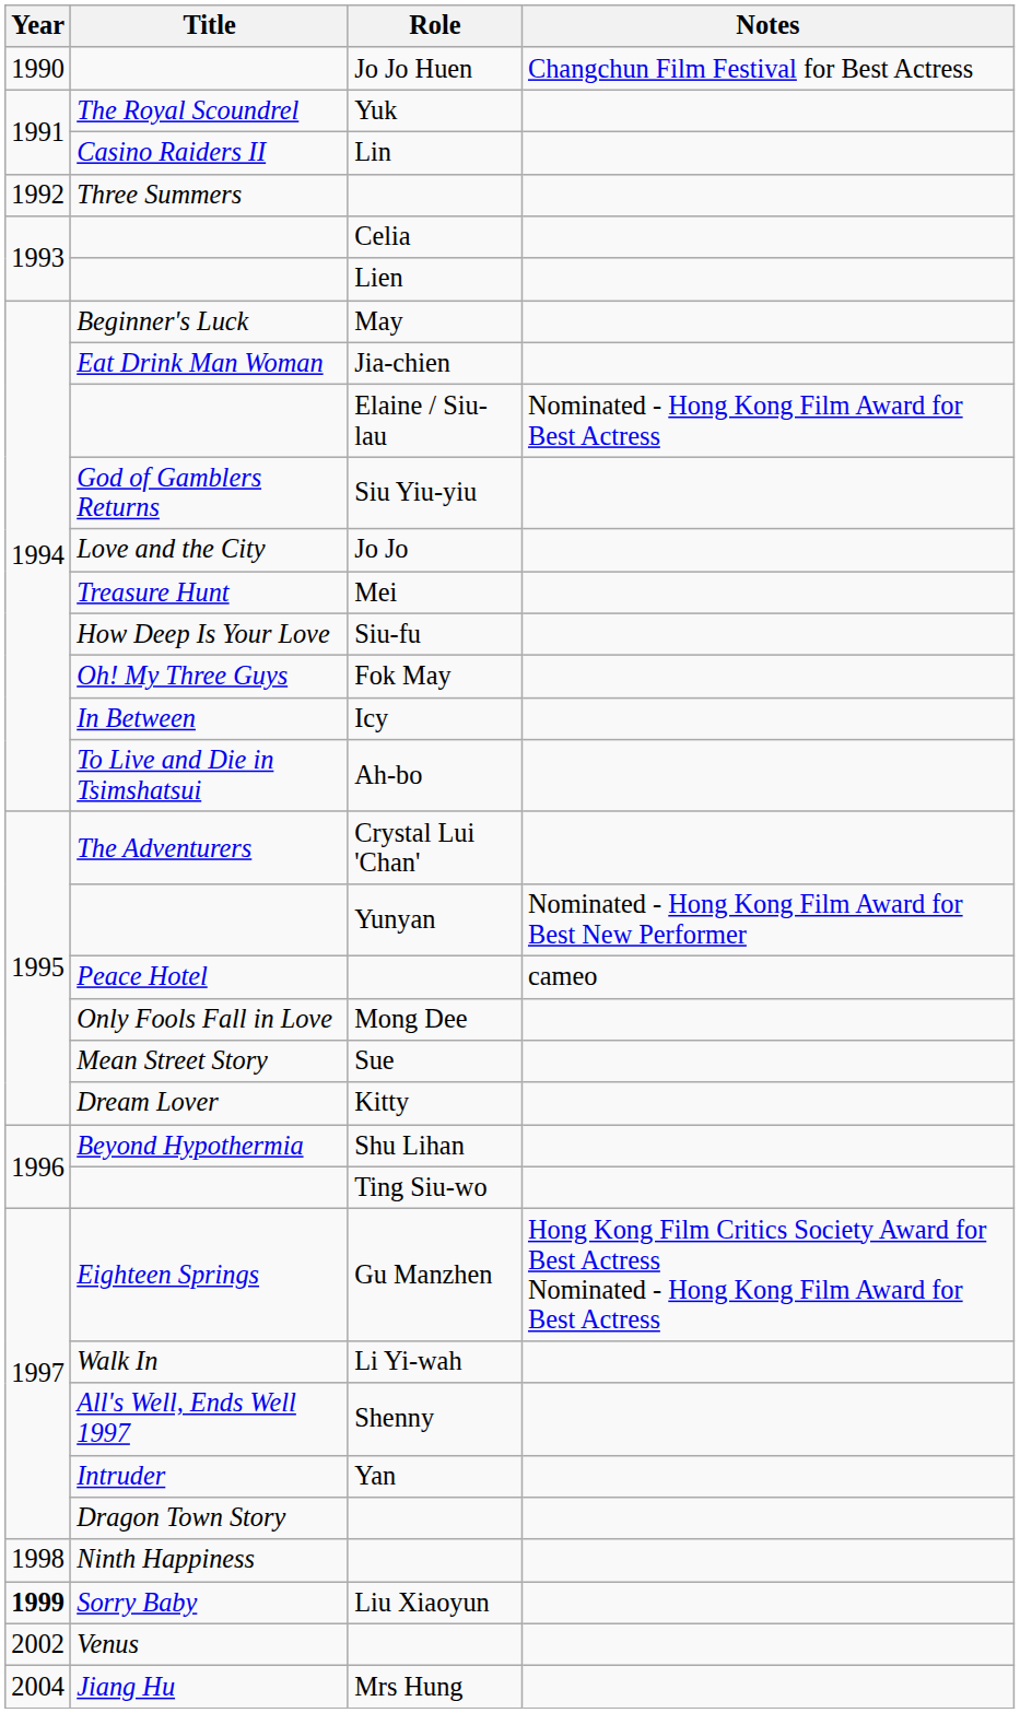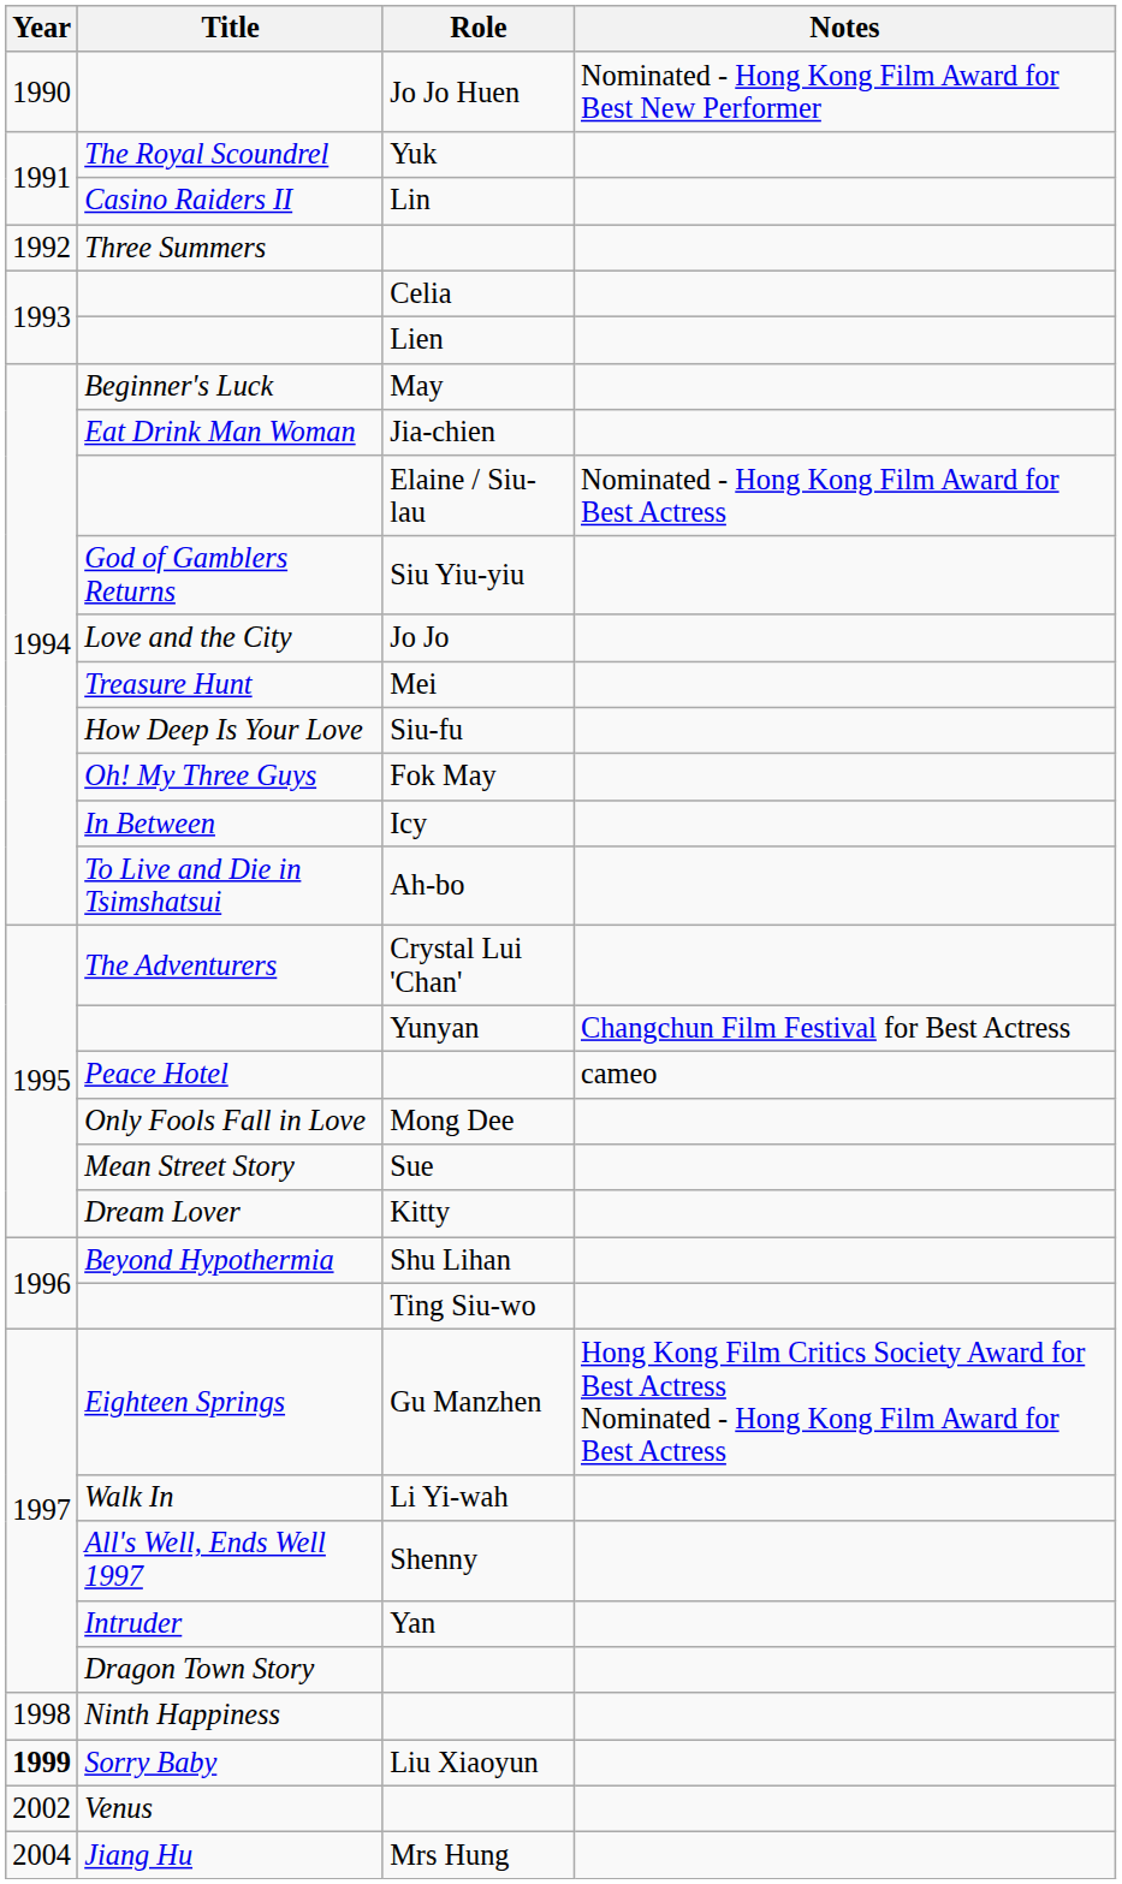 <table class="wikitable sortable">
 <tr>
 <th>Year</th>
 <th>Title</th>
 <th>Role</th>
 <th class="unsortable">Notes</th>
 </tr>
 <tr>
 <td>1990</td>
 <td><em></em></td>
 <td>Jo Jo Huen</td>
-<td><a href='#'>Changchun Film Festival</a> for Best Actress</td>
+<td>Nominated - <a href='#'>Hong Kong Film Award for Best New Performer</a></td>
 </tr>
 <tr>
 <td rowspan=2 align=center>1991</td>
 <td><em><a href='#'>The Royal Scoundrel</a></em></td>
 <td>Yuk</td>
 <td></td>
 </tr>
 <tr>
 <td><em><a href='#'>Casino Raiders II</a></em></td>
 <td>Lin</td>
 <td></td>
 </tr>
 <tr>
 <td align=center>1992</td>
 <td><em>Three Summers</em></td>
 <td></td>
 <td></td>
 </tr>
 <tr>
 <td rowspan=2 align=center>1993</td>
 <td><em></em></td>
 <td>Celia</td>
 <td></td>
 </tr>
 <tr>
 <td><em></em></td>
 <td>Lien</td>
 <td></td>
 </tr>
 <tr>
 <td rowspan=10 align=center>1994</td>
 <td><em>Beginner's Luck</em></td>
 <td>May</td>
 <td></td>
 </tr>
 <tr>
 <td><em><a href='#'>Eat Drink Man Woman</a></em></td>
 <td>Jia-chien</td>
 <td></td>
 </tr>
 <tr>
 <td><em></em></td>
 <td>Elaine / Siu-lau</td>
 <td>Nominated - <a href='#'>Hong Kong Film Award for Best Actress</a></td>
 </tr>
 <tr>
 <td><em><a href='#'>God of Gamblers Returns</a></em></td>
 <td>Siu Yiu-yiu</td>
 <td></td>
 </tr>
 <tr>
 <td><em>Love and the City</em></td>
 <td>Jo Jo</td>
 <td></td>
 </tr>
 <tr>
 <td><em><a href='#'>Treasure Hunt</a></em></td>
 <td>Mei</td>
 <td></td>
 </tr>
 <tr>
 <td><em>How Deep Is Your Love</em></td>
 <td>Siu-fu</td>
 <td></td>
 </tr>
 <tr>
 <td><em><a href='#'>Oh! My Three Guys</a></em></td>
 <td>Fok May</td>
 <td></td>
 </tr>
 <tr>
 <td><em><a href='#'>In Between</a></em></td>
 <td>Icy</td>
 <td></td>
 </tr>
 <tr>
 <td><em><a href='#'>To Live and Die in Tsimshatsui</a></em></td>
 <td>Ah-bo</td>
 <td></td>
 </tr>
 <tr>
 <td rowspan=6 align=center>1995</td>
 <td><em><a href='#'>The Adventurers</a></em></td>
 <td>Crystal Lui 'Chan'</td>
 <td></td>
 </tr>
 <tr>
 <td><em></em></td>
 <td>Yunyan</td>
-<td>Nominated - <a href='#'>Hong Kong Film Award for Best New Performer</a></td>
+<td><a href='#'>Changchun Film Festival</a> for Best Actress</td>
 </tr>
 <tr>
 <td><em><a href='#'>Peace Hotel</a></em></td>
 <td></td>
 <td>cameo</td>
 </tr>
 <tr>
 <td><em>Only Fools Fall in Love</em></td>
 <td>Mong Dee</td>
 <td></td>
 </tr>
 <tr>
 <td><em>Mean Street Story</em></td>
 <td>Sue</td>
 <td></td>
 </tr>
 <tr>
 <td><em>Dream Lover</em></td>
 <td>Kitty</td>
 <td></td>
 </tr>
 <tr>
 <td rowspan=2 align=center>1996</td>
 <td><em><a href='#'>Beyond Hypothermia</a></em></td>
 <td>Shu Lihan</td>
 <td></td>
 </tr>
 <tr>
 <td><em></em></td>
 <td>Ting Siu-wo</td>
 <td></td>
 </tr>
 <tr>
 <td rowspan=5 align=center>1997</td>
 <td><em><a href='#'>Eighteen Springs</a></em></td>
 <td>Gu Manzhen</td>
 <td><a href='#'>Hong Kong Film Critics Society Award for Best Actress</a><br>Nominated - <a href='#'>Hong Kong Film Award for Best Actress</a></td>
 </tr>
 <tr>
 <td><em>Walk In</em></td>
 <td>Li Yi-wah</td>
 <td></td>
 </tr>
 <tr>
 <td><em><a href='#'>All's Well, Ends Well 1997</a></em></td>
 <td>Shenny</td>
 <td></td>
 </tr>
 <tr>
 <td><em><a href='#'>Intruder</a></em></td>
 <td>Yan</td>
 <td></td>
 </tr>
 <tr>
 <td><em>Dragon Town Story</em></td>
 <td></td>
 <td></td>
 </tr>
 <tr>
 <td align=center>1998</td>
 <td><em>Ninth Happiness</em></td>
 <td></td>
 <td></td>
 </tr>
 <tr>
 <td align=center><strong>1999</strong></td>
 <td><em><a href='#'>Sorry Baby</a></em></td>
 <td>Liu Xiaoyun</td>
 <td></td>
 </tr>
 <tr>
 <td align=center>2002</td>
 <td><em>Venus</em></td>
 <td></td>
 <td></td>
 </tr>
 <tr>
 <td align=center>2004</td>
 <td><em><a href='#'>Jiang Hu</a></em></td>
 <td>Mrs Hung</td>
 <td></td>
 </tr>
 </table>
